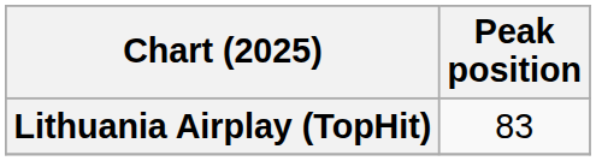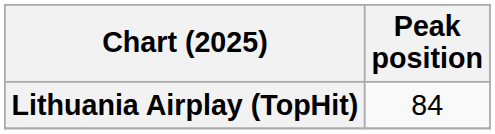 <table class="wikitable plainrowheaders" style="text-align:center">
 <tr>
 <th scope="col">Chart (2025)</th>
 <th scope="col">Peak<br>position</th>
 </tr>
 <tr>
 <th scope="row">Lithuania Airplay (TopHit)</th>
-<td>83</td>
+<td>84</td>
 </tr>
 <tr>
 </tr>
 </table>
